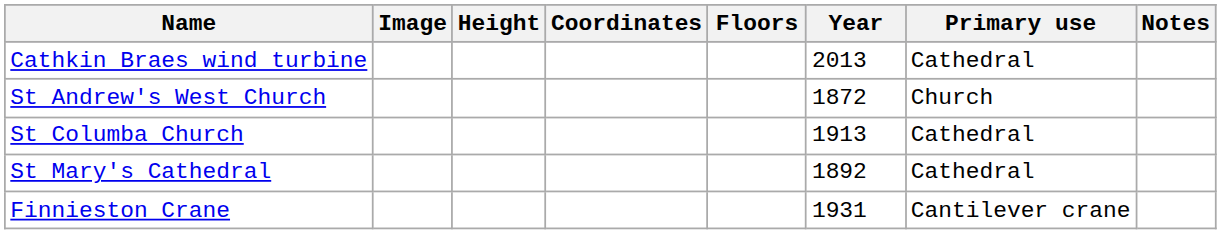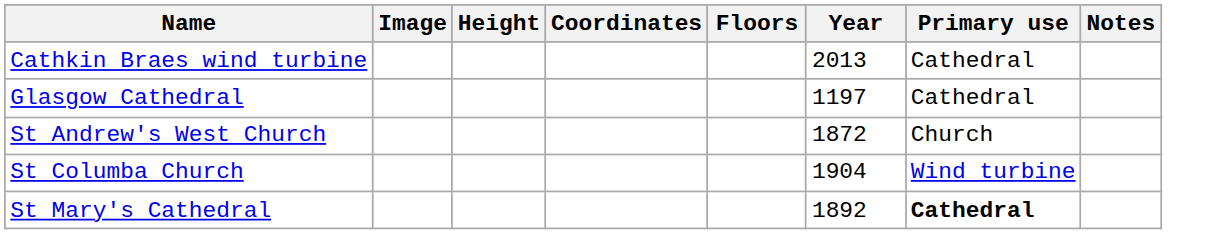 <table class="wikitable sortable" style="border:#999; background:#fff; font-size=90%">
 <tr style="background:#bdbbd7;">
 <th>Name</th>
 <th>Image</th>
 <th>Height</th>
 <th>Coordinates</th>
 <th style="width:50px;">Floors</th>
 <th style="width:50px;">Year</th>
 <th>Primary use</th>
 <th class="unsortable">Notes</th>
 </tr>
 <tr>
 <td><a href='#'>Cathkin Braes wind turbine</a></td>
 <td></td>
 <td><br> </td>
 <td></td>
 <td></td>
 <td>2013</td>
 <td>Cathedral</td>
 <td></td>
 </tr>
 <tr>
+<td><a href='#'>Glasgow Cathedral</a></td>
+<td></td>
+<td></td>
+<td></td>
+<td></td>
+<td>1197</td>
+<td>Cathedral</td>
+<td></td>
+</tr>
+<tr>
 <td><a href='#'>St Andrew's West Church</a></td>
 <td></td>
 <td></td>
 <td></td>
 <td></td>
 <td>1872</td>
 <td>Church</td>
 <td></td>
 </tr>
 <tr>
 <td><a href='#'>St Columba Church</a></td>
 <td></td>
 <td></td>
 <td></td>
 <td></td>
-<td>1913</td>
-<td>Cathedral</td>
+<td>1904</td>
+<td><a href='#'>Wind turbine</a></td>
 <td></td>
 </tr>
 <tr>
 <td><a href='#'>St Mary's Cathedral</a></td>
 <td></td>
 <td></td>
 <td></td>
 <td></td>
 <td>1892</td>
-<td>Cathedral</td>
-<td></td>
-</tr>
-<tr>
-<td><a href='#'>Finnieston Crane</a></td>
-<td></td>
-<td></td>
-<td></td>
-<td></td>
-<td>1931</td>
-<td>Cantilever crane</td>
+<td><strong>Cathedral</strong></td>
 <td></td>
 </tr>
 <tr>
 </tr>
 </table>
